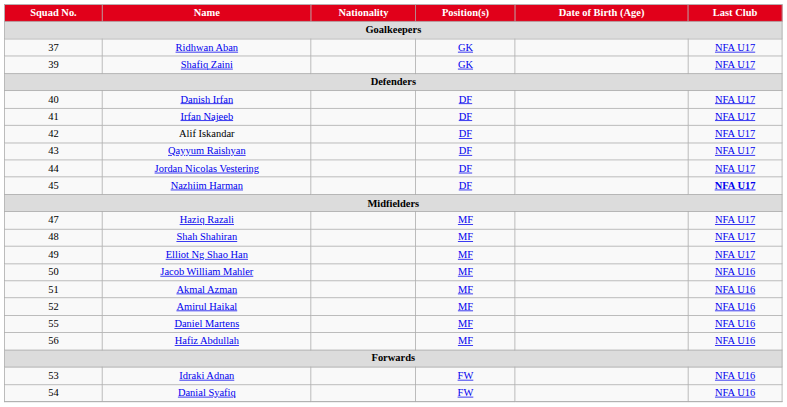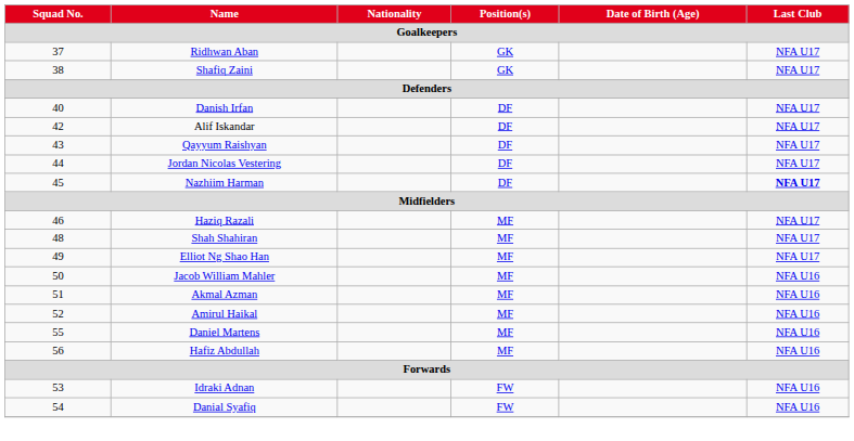 <table class="wikitable" style="text-align:center; font-size:85%; width:80%;">
 <tr>
 <th style="background:#e1001a; color:white; text-align:center;">Squad No.</th>
 <th style="background:#e1001a; color:white; text-align:center;">Name</th>
 <th style="background:#e1001a; color:white; text-align:center;">Nationality</th>
 <th style="background:#e1001a; color:white; text-align:center;">Position(s)</th>
 <th style="background:#e1001a; color:white; text-align:center;">Date of Birth (Age)</th>
 <th style="background:#e1001a; color:white; text-align:center;">Last Club</th>
 </tr>
 <tr>
 <th colspan="6" style="background:#dcdcdc; text-align:center">Goalkeepers</th>
 </tr>
 <tr>
 <td>37</td>
 <td><a href='#'>Ridhwan Aban</a></td>
 <td></td>
 <td><a href='#'>GK</a></td>
 <td></td>
 <td><a href='#'>NFA U17</a></td>
 </tr>
 <tr>
-<td>39</td>
+<td>38</td>
 <td><a href='#'>Shafiq Zaini</a></td>
 <td></td>
 <td><a href='#'>GK</a></td>
 <td></td>
 <td><a href='#'>NFA U17</a></td>
 </tr>
 <tr>
 <th colspan="6" style="background:#dcdcdc; text-align:center">Defenders</th>
 </tr>
 <tr>
 <td>40</td>
 <td><a href='#'>Danish Irfan</a></td>
-<td></td>
-<td><a href='#'>DF</a></td>
-<td></td>
-<td><a href='#'>NFA U17</a></td>
-</tr>
-<tr>
-<td>41</td>
-<td><a href='#'>Irfan Najeeb</a></td>
 <td></td>
 <td><a href='#'>DF</a></td>
 <td></td>
 <td><a href='#'>NFA U17</a></td>
 </tr>
 <tr>
 <td>42</td>
 <td>Alif Iskandar</td>
 <td></td>
 <td><a href='#'>DF</a></td>
 <td></td>
 <td><a href='#'>NFA U17</a></td>
 </tr>
 <tr>
 <td>43</td>
 <td><a href='#'>Qayyum Raishyan</a></td>
 <td></td>
 <td><a href='#'>DF</a></td>
 <td></td>
 <td><a href='#'>NFA U17</a></td>
 </tr>
 <tr>
 <td>44</td>
 <td><a href='#'>Jordan Nicolas Vestering</a></td>
 <td></td>
 <td><a href='#'>DF</a></td>
 <td></td>
 <td><a href='#'>NFA U17</a></td>
 </tr>
 <tr>
 <td>45</td>
 <td><a href='#'>Nazhiim Harman</a></td>
 <td></td>
 <td><a href='#'>DF</a></td>
 <td></td>
 <td><strong><a href='#'>NFA U17</a></strong></td>
 </tr>
 <tr>
 <th colspan="6" style="background:#dcdcdc; text-align:center">Midfielders</th>
 </tr>
 <tr>
-<td>47</td>
+<td>46</td>
 <td><a href='#'>Haziq Razali</a></td>
 <td></td>
 <td><a href='#'>MF</a></td>
 <td></td>
 <td><a href='#'>NFA U17</a></td>
 </tr>
 <tr>
 <td>48</td>
 <td><a href='#'>Shah Shahiran</a></td>
 <td></td>
 <td><a href='#'>MF</a></td>
 <td></td>
 <td><a href='#'>NFA U17</a></td>
 </tr>
 <tr>
 <td>49</td>
 <td><a href='#'>Elliot Ng Shao Han</a></td>
 <td></td>
 <td><a href='#'>MF</a></td>
 <td></td>
 <td><a href='#'>NFA U17</a></td>
 </tr>
 <tr>
 <td>50</td>
 <td><a href='#'>Jacob William Mahler</a></td>
 <td></td>
 <td><a href='#'>MF</a></td>
 <td></td>
 <td><a href='#'>NFA U16</a></td>
 </tr>
 <tr>
 <td>51</td>
 <td><a href='#'>Akmal Azman</a></td>
 <td></td>
 <td><a href='#'>MF</a></td>
 <td></td>
 <td><a href='#'>NFA U16</a></td>
 </tr>
 <tr>
 <td>52</td>
 <td><a href='#'>Amirul Haikal</a></td>
 <td></td>
 <td><a href='#'>MF</a></td>
 <td></td>
 <td><a href='#'>NFA U16</a></td>
 </tr>
 <tr>
 <td>55</td>
 <td><a href='#'>Daniel Martens</a></td>
 <td></td>
 <td><a href='#'>MF</a></td>
 <td></td>
 <td><a href='#'>NFA U16</a></td>
 </tr>
 <tr>
 <td>56</td>
 <td><a href='#'>Hafiz Abdullah</a></td>
 <td></td>
 <td><a href='#'>MF</a></td>
 <td></td>
 <td><a href='#'>NFA U16</a></td>
 </tr>
 <tr>
 <th colspan="6" style="background:#dcdcdc; text-align:center">Forwards</th>
 </tr>
 <tr>
 <td>53</td>
 <td><a href='#'>Idraki Adnan</a></td>
 <td></td>
 <td><a href='#'>FW</a></td>
 <td></td>
 <td><a href='#'>NFA U16</a></td>
 </tr>
 <tr>
 <td>54</td>
 <td><a href='#'>Danial Syafiq</a></td>
 <td></td>
 <td><a href='#'>FW</a></td>
 <td></td>
 <td><a href='#'>NFA U16</a></td>
 </tr>
 <tr>
 </tr>
 </table>
